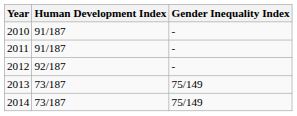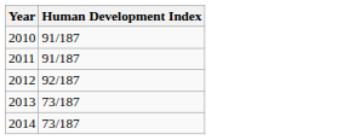 <table class="wikitable sortable static-row-numbers static-row-header-text">
 <tr>
 <th>Year</th>
 <th>Human Development Index</th>
-<th>Gender Inequality Index</th>
 </tr>
 <tr>
 <td>2010</td>
 <td>91/187</td>
-<td>-</td>
 </tr>
 <tr>
 <td>2011</td>
 <td>91/187</td>
-<td>-</td>
 </tr>
 <tr>
 <td>2012</td>
 <td>92/187</td>
-<td>-</td>
 </tr>
 <tr>
 <td>2013</td>
 <td>73/187</td>
-<td>75/149</td>
 </tr>
 <tr>
 <td>2014</td>
 <td>73/187</td>
-<td>75/149</td>
 </tr>
 </table>
